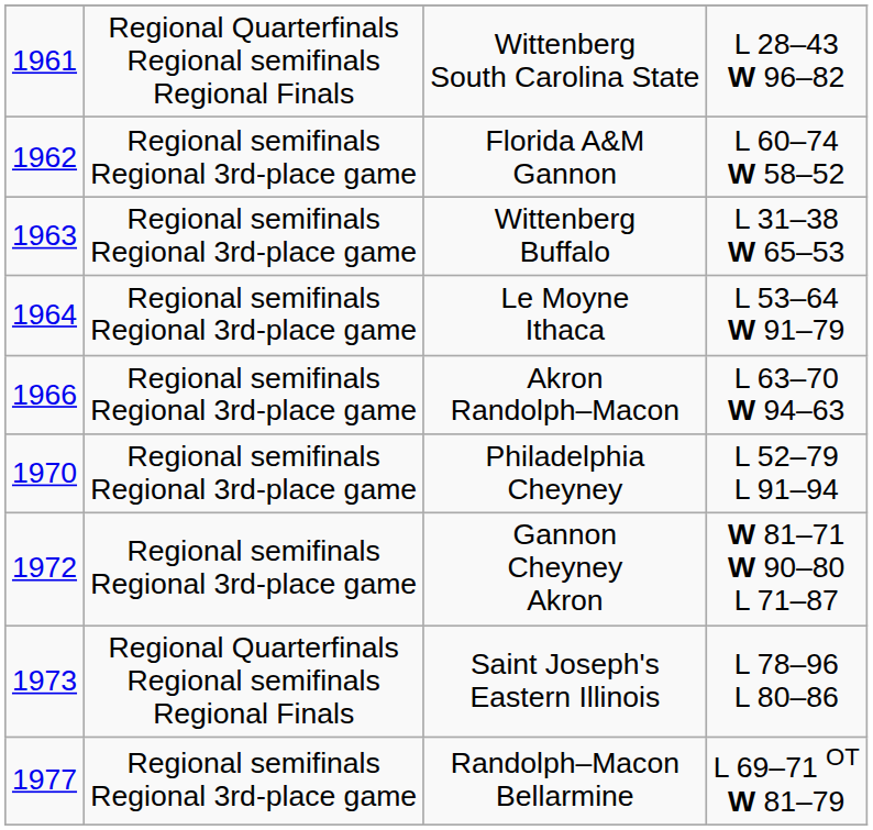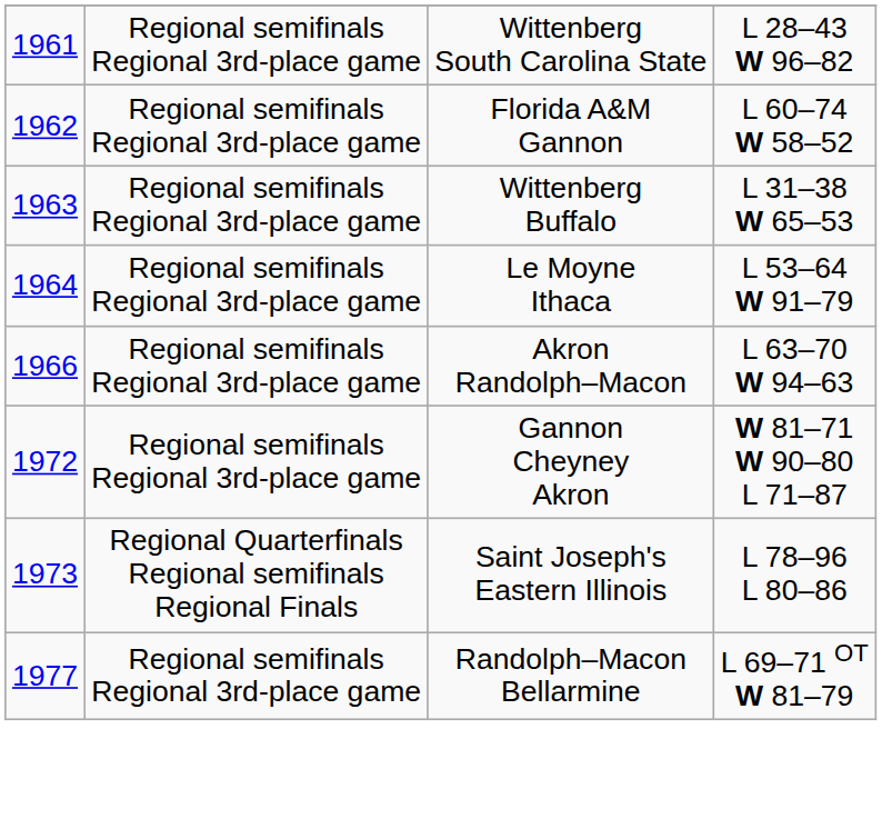 <table class="wikitable" style="text-align:center">
 <tr>
 </tr>
 <tr align="center">
 <td><a href='#'>1961</a></td>
-<td>Regional Quarterfinals<br>Regional semifinals<br>Regional Finals</td>
+<td>Regional semifinals<br>Regional 3rd-place game</td>
 <td>Wittenberg<br>South Carolina State</td>
 <td>L 28–43<br><strong>W</strong> 96–82</td>
 </tr>
 <tr align="center">
 <td><a href='#'>1962</a></td>
 <td>Regional semifinals<br>Regional 3rd-place game</td>
 <td>Florida A&M<br>Gannon</td>
 <td>L 60–74<br><strong>W</strong> 58–52</td>
 </tr>
 <tr align="center">
 <td><a href='#'>1963</a></td>
 <td>Regional semifinals<br>Regional 3rd-place game</td>
 <td>Wittenberg<br>Buffalo</td>
 <td>L 31–38<br><strong>W</strong> 65–53</td>
 </tr>
 <tr align="center">
 <td><a href='#'>1964</a></td>
 <td>Regional semifinals<br>Regional 3rd-place game</td>
 <td>Le Moyne<br>Ithaca</td>
 <td>L 53–64<br><strong>W</strong> 91–79</td>
 </tr>
 <tr align="center">
 <td><a href='#'>1966</a></td>
 <td>Regional semifinals<br>Regional 3rd-place game</td>
 <td>Akron<br>Randolph–Macon</td>
 <td>L 63–70<br><strong>W</strong> 94–63</td>
 </tr>
 <tr align="center">
-<td><a href='#'>1970</a></td>
-<td>Regional semifinals<br>Regional 3rd-place game</td>
-<td>Philadelphia<br>Cheyney</td>
-<td>L 52–79<br>L 91–94</td>
-</tr>
-<tr align="center">
 <td><a href='#'>1972</a></td>
 <td>Regional semifinals<br>Regional 3rd-place game</td>
 <td>Gannon<br>Cheyney<br>Akron</td>
 <td><strong>W</strong> 81–71<br><strong>W</strong> 90–80<br>L 71–87</td>
 </tr>
 <tr align="center">
 <td><a href='#'>1973</a></td>
 <td>Regional Quarterfinals<br>Regional semifinals<br>Regional Finals</td>
 <td>Saint Joseph's<br>Eastern Illinois</td>
 <td>L 78–96<br>L 80–86</td>
 </tr>
 <tr align="center">
 <td><a href='#'>1977</a></td>
 <td>Regional semifinals<br>Regional 3rd-place game</td>
 <td>Randolph–Macon<br>Bellarmine</td>
 <td>L 69–71 <sup>OT</sup><br><strong>W</strong> 81–79</td>
 </tr>
 </table>
